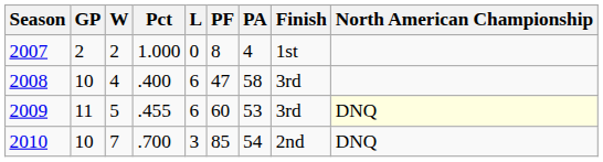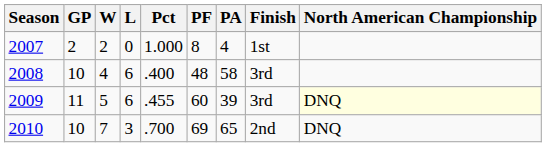 <table class="wikitable">
 <tr>
 <th>Season</th>
 <th>GP</th>
 <th>W</th>
+<th>L</th>
 <th>Pct</th>
-<th>L</th>
 <th>PF</th>
 <th>PA</th>
 <th>Finish</th>
 <th>North American Championship</th>
 </tr>
 <tr>
 <td><a href='#'>2007</a></td>
 <td>2</td>
 <td>2</td>
+<td>0</td>
 <td>1.000</td>
-<td>0</td>
 <td>8</td>
 <td>4</td>
 <td>1st</td>
 <td></td>
 </tr>
 <tr>
 <td><a href='#'>2008</a></td>
 <td>10</td>
 <td>4</td>
+<td>6</td>
 <td>.400</td>
-<td>6</td>
-<td>47</td>
+<td>48</td>
 <td>58</td>
 <td>3rd</td>
 <td></td>
 </tr>
 <tr>
 <td><a href='#'>2009</a></td>
 <td>11</td>
 <td>5</td>
+<td>6</td>
 <td>.455</td>
-<td>6</td>
 <td>60</td>
-<td>53</td>
+<td>39</td>
 <td>3rd</td>
 <td style="background: lightyellow;">DNQ</td>
 </tr>
 <tr>
 <td><a href='#'>2010</a></td>
 <td>10</td>
 <td>7</td>
+<td>3</td>
 <td>.700</td>
-<td>3</td>
-<td>85</td>
-<td>54</td>
+<td>69</td>
+<td>65</td>
 <td>2nd</td>
 <td>DNQ</td>
 </tr>
 </table>
